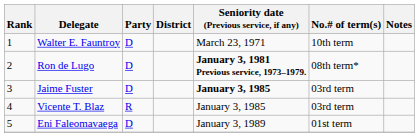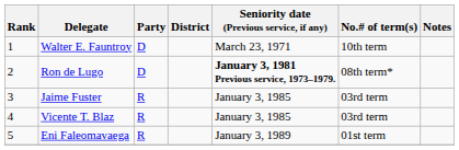 <table class="wikitable sortable">
 <tr valign=bottom>
 <th>Rank</th>
 <th>Delegate</th>
 <th>Party</th>
 <th>District</th>
 <th>Seniority date<br><small>(Previous service, if any)</small><br></th>
 <th>No.# of term(s)</th>
 <th>Notes</th>
 </tr>
 <tr>
 <td>1</td>
 <td><a href='#'>Walter E. Fauntroy</a></td>
 <td><a href='#'>D</a></td>
 <td></td>
 <td>March 23, 1971</td>
 <td>10th term</td>
 <td></td>
 </tr>
 <tr>
 <td>2</td>
 <td><a href='#'>Ron de Lugo</a></td>
 <td><a href='#'>D</a></td>
 <td></td>
 <td><strong>January 3, 1981<br><small>Previous service, 1973–1979. </small></strong></td>
 <td>08th term*</td>
 <td></td>
 </tr>
 <tr>
 <td>3</td>
 <td><a href='#'>Jaime Fuster</a></td>
-<td><a href='#'>D</a></td>
+<td><a href='#'>R</a></td>
 <td></td>
-<td><strong>January 3, 1985</strong></td>
+<td>January 3, 1985</td>
 <td>03rd term</td>
 <td></td>
 </tr>
 <tr>
 <td>4</td>
 <td><a href='#'>Vicente T. Blaz</a></td>
 <td><a href='#'>R</a></td>
 <td></td>
 <td>January 3, 1985</td>
 <td>03rd term</td>
 <td></td>
 </tr>
 <tr>
 <td>5</td>
 <td><a href='#'>Eni Faleomavaega</a></td>
-<td><a href='#'>D</a></td>
+<td><a href='#'>R</a></td>
 <td></td>
 <td>January 3, 1989</td>
 <td>01st term</td>
 <td></td>
 </tr>
 <tr>
 </tr>
 </table>
